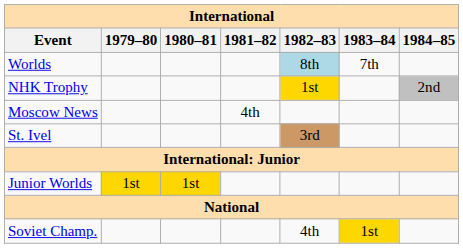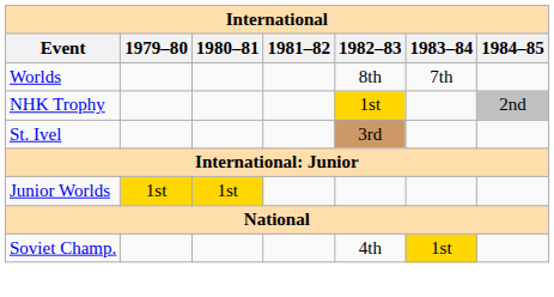 <table class="wikitable" style="text-align:center">
 <tr>
 <th style="background-color: #ffdead; " colspan=7 align=center><strong>International</strong></th>
 </tr>
 <tr>
 <th>Event</th>
 <th>1979–80</th>
 <th>1980–81</th>
 <th>1981–82</th>
 <th>1982–83</th>
 <th>1983–84</th>
 <th>1984–85</th>
 </tr>
 <tr>
 <td align=left><a href='#'>Worlds</a></td>
 <td></td>
 <td></td>
 <td></td>
-<td style="background: lightblue;">8th</td>
+<td>8th</td>
 <td>7th</td>
 <td></td>
 </tr>
 <tr>
 <td align=left><a href='#'>NHK Trophy</a></td>
 <td></td>
 <td></td>
 <td></td>
 <td bgcolor=gold>1st</td>
 <td></td>
 <td bgcolor=silver>2nd</td>
-</tr>
-<tr>
-<td align=left><a href='#'>Moscow News</a></td>
-<td></td>
-<td></td>
-<td>4th</td>
-<td></td>
-<td></td>
-<td></td>
 </tr>
 <tr>
 <td align=left><a href='#'>St. Ivel</a></td>
 <td></td>
 <td></td>
 <td></td>
 <td bgcolor=cc9966>3rd</td>
 <td></td>
 <td></td>
 </tr>
 <tr>
 <th style="background-color: #ffdead; " colspan=7 align=center><strong>International: Junior</strong></th>
 </tr>
 <tr>
 <td align=left><a href='#'>Junior Worlds</a></td>
 <td bgcolor=gold>1st</td>
 <td bgcolor=gold>1st</td>
 <td></td>
 <td></td>
 <td></td>
 <td></td>
 </tr>
 <tr>
 <th style="background-color: #ffdead; " colspan=7 align=center><strong>National</strong></th>
 </tr>
 <tr>
 <td align=left><a href='#'>Soviet Champ.</a></td>
 <td></td>
 <td></td>
 <td></td>
 <td>4th</td>
 <td bgcolor=gold>1st</td>
 <td></td>
 </tr>
 </table>
